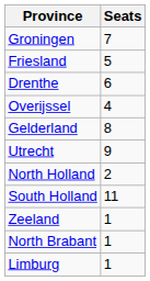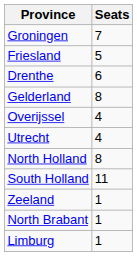 <table class="wikitable">
 <tr>
 <th>Province</th>
 <th>Seats</th>
 </tr>
 <tr>
 <td><a href='#'>Groningen</a></td>
 <td>7</td>
 </tr>
 <tr>
 <td><a href='#'>Friesland</a></td>
 <td>5</td>
 </tr>
 <tr>
 <td><a href='#'>Drenthe</a></td>
 <td>6</td>
 </tr>
 <tr>
+<td><a href='#'>Gelderland</a></td>
+<td>8</td>
+</tr>
+<tr>
 <td><a href='#'>Overijssel</a></td>
 <td>4</td>
 </tr>
 <tr>
-<td><a href='#'>Gelderland</a></td>
-<td>8</td>
-</tr>
-<tr>
 <td><a href='#'>Utrecht</a></td>
-<td>9</td>
+<td>4</td>
 </tr>
 <tr>
 <td><a href='#'>North Holland</a></td>
-<td>2</td>
+<td>8</td>
 </tr>
 <tr>
 <td><a href='#'>South Holland</a></td>
 <td>11</td>
 </tr>
 <tr>
 <td><a href='#'>Zeeland</a></td>
 <td>1</td>
 </tr>
 <tr>
 <td><a href='#'>North Brabant</a></td>
 <td>1</td>
 </tr>
 <tr>
 <td><a href='#'>Limburg</a></td>
 <td>1</td>
 </tr>
 </table>
